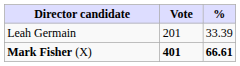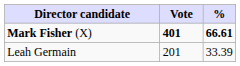 <table class="wikitable">
 <tr>
 <th style="background:#ddf;" width="200px">Director candidate</th>
 <th style="background:#ddf;" width="50px">Vote</th>
 <th style="background:#ddf;" width="30px">%</th>
 </tr>
 <tr>
+<td><strong>Mark Fisher</strong> (X)</td>
+<td><strong>401</strong></td>
+<td><strong>66.61</strong></td>
+</tr>
+<tr>
 <td>Leah Germain</td>
 <td>201</td>
 <td>33.39</td>
 </tr>
-<tr>
-<td><strong>Mark Fisher</strong> (X)</td>
-<td><strong>401</strong></td>
-<td><strong>66.61</strong></td>
-</tr>
 </table>
